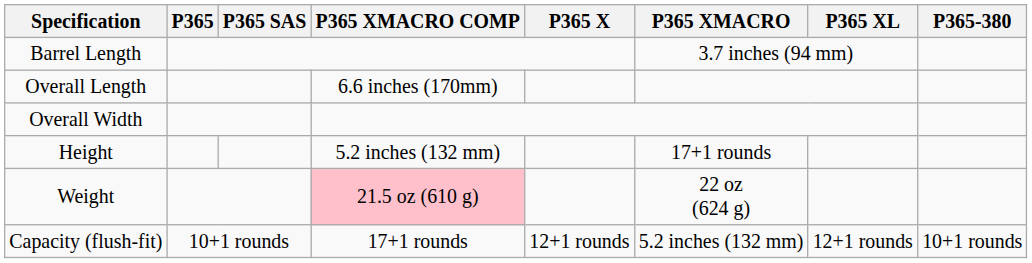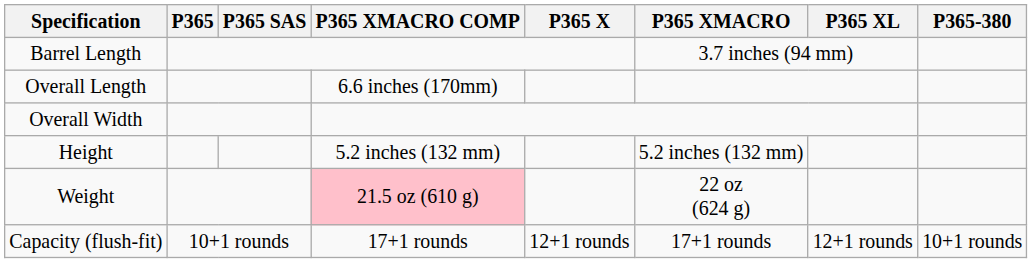 <table class="wikitable" style="text-align:center; font-size: 95%;">
 <tr>
 <th>Specification</th>
 <th>P365</th>
 <th>P365 SAS</th>
 <th>P365 XMACRO COMP</th>
 <th>P365 X</th>
 <th>P365 XMACRO</th>
 <th>P365 XL</th>
 <th>P365-380</th>
 </tr>
 <tr>
 <td>Barrel Length</td>
 <td colspan="4"></td>
 <td colspan="2">3.7 inches (94 mm)</td>
 <td></td>
 </tr>
 <tr>
 <td>Overall Length</td>
 <td colspan=2></td>
 <td>6.6 inches (170mm)</td>
 <td></td>
 <td colspan="2"></td>
 <td></td>
 </tr>
 <tr>
 <td>Overall Width</td>
 <td colspan=2></td>
 <td colspan="4"></td>
 <td></td>
 </tr>
 <tr>
 <td>Height</td>
 <td></td>
 <td></td>
 <td>5.2 inches (132 mm)</td>
 <td></td>
-<td>17+1 rounds</td>
+<td>5.2 inches (132 mm)</td>
 <td></td>
 <td></td>
 </tr>
 <tr>
 <td>Weight</td>
 <td colspan="2"></td>
 <td style="background: pink;">21.5 oz (610 g)</td>
 <td></td>
 <td>22 oz<br>(624 g)</td>
 <td></td>
 <td></td>
 </tr>
 <tr>
 <td>Capacity (flush-fit)</td>
 <td colspan=2>10+1 rounds</td>
 <td>17+1 rounds</td>
 <td>12+1 rounds</td>
-<td>5.2 inches (132 mm)</td>
+<td>17+1 rounds</td>
 <td>12+1 rounds</td>
 <td>10+1 rounds</td>
 </tr>
 </table>
